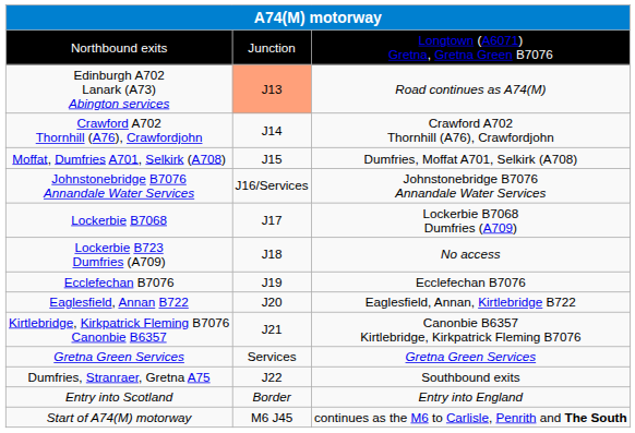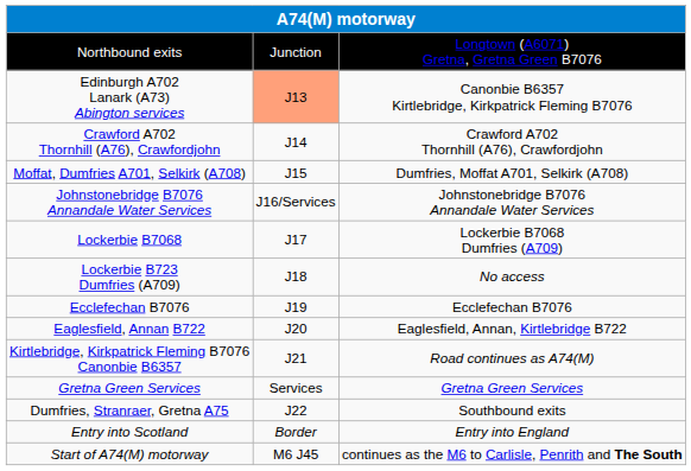 <table style="margin:auto; text-align:center; color:black; font-size:95%;" class="wikitable">
 <tr style="background:#0080d0; text-align:center; color:white; font-size:120%;">
 <td colspan="3"><strong>A74(M) motorway</strong></td>
 </tr>
 <tr style="background:#000; text-align:center; color:white;">
 <td>Northbound exits</td>
 <td>Junction</td>
 <td><a href='#'>Longtown</a> (<a href='#'>A6071</a>)<br> <a href='#'>Gretna</a>, <a href='#'>Gretna Green</a> B7076</td>
 </tr>
 <tr style="text-align:center;">
 <td>Edinburgh A702<br>Lanark (A73)<br><em><a href='#'>Abington services</a></em></td>
 <td style="background: lightsalmon;">J13</td>
-<td><em>Road continues as A74(M)</em></td>
+<td>Canonbie B6357<br>Kirtlebridge, Kirkpatrick Fleming B7076</td>
 </tr>
 <tr style="text-align:center;">
 <td><a href='#'>Crawford</a> A702<br><a href='#'>Thornhill</a> (<a href='#'>A76</a>), <a href='#'>Crawfordjohn</a></td>
 <td>J14</td>
 <td>Crawford A702<br>Thornhill (A76), Crawfordjohn</td>
 </tr>
 <tr style="text-align:center;">
 <td><a href='#'>Moffat</a>, <a href='#'>Dumfries</a> <a href='#'>A701</a>, <a href='#'>Selkirk</a> (<a href='#'>A708</a>)</td>
 <td>J15</td>
 <td>Dumfries, Moffat A701, Selkirk (A708)</td>
 </tr>
 <tr style="text-align:center;">
 <td><a href='#'>Johnstonebridge</a> <a href='#'>B7076</a> <br><em><a href='#'>Annandale Water Services</a></em></td>
 <td>J16/Services</td>
 <td>Johnstonebridge B7076 <br><em>Annandale Water Services</em></td>
 </tr>
 <tr style="text-align:center;">
 <td><a href='#'>Lockerbie</a> <a href='#'>B7068</a></td>
 <td>J17</td>
 <td>Lockerbie B7068<br>Dumfries (<a href='#'>A709</a>)</td>
 </tr>
 <tr style="text-align:center;">
 <td><a href='#'>Lockerbie</a> <a href='#'>B723</a><br><a href='#'>Dumfries</a> (A709)</td>
 <td>J18</td>
 <td><em>No access</em></td>
 </tr>
 <tr style="text-align:center;">
 <td><a href='#'>Ecclefechan</a> B7076</td>
 <td>J19</td>
 <td>Ecclefechan B7076</td>
 </tr>
 <tr style="text-align:center;">
 <td><a href='#'>Eaglesfield</a>, <a href='#'>Annan</a> <a href='#'>B722</a></td>
 <td>J20</td>
 <td>Eaglesfield, Annan, <a href='#'>Kirtlebridge</a> B722</td>
 </tr>
 <tr style="text-align:center;">
 <td><a href='#'>Kirtlebridge</a>, <a href='#'>Kirkpatrick Fleming</a> B7076<br><a href='#'>Canonbie</a> <a href='#'>B6357</a></td>
 <td>J21</td>
-<td>Canonbie B6357<br>Kirtlebridge, Kirkpatrick Fleming B7076</td>
+<td><em>Road continues as A74(M)</em></td>
 </tr>
 <tr style="text-align:center;">
 <td><em><a href='#'>Gretna Green Services</a></em></td>
 <td>Services</td>
 <td><em><a href='#'>Gretna Green Services</a></em></td>
 </tr>
 <tr>
 <td>Dumfries, <a href='#'>Stranraer</a>, Gretna <a href='#'>A75</a></td>
 <td>J22</td>
 <td>Southbound exits</td>
 </tr>
 <tr style="text-align:center;">
 <td><em>Entry into Scotland</em></td>
 <td><em>Border</em></td>
 <td><em>Entry into England</em></td>
 </tr>
 <tr>
 <td><em>Start of A74(M) motorway</em></td>
 <td>M6 J45</td>
 <td>continues as the <a href='#'>M6</a> to <a href='#'>Carlisle</a>, <a href='#'>Penrith</a> and <strong>The South</strong></td>
 </tr>
 </table>
